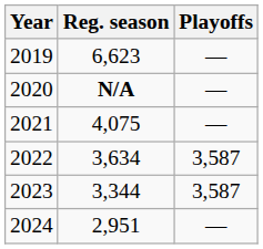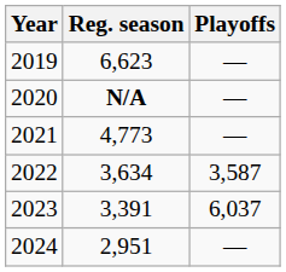 <table class="wikitable" style="text-align:center; margin-left: lem;">
 <tr>
 <th>Year</th>
 <th>Reg. season</th>
 <th>Playoffs</th>
 </tr>
 <tr>
 <td>2019</td>
 <td>6,623</td>
 <td>—</td>
 </tr>
 <tr>
 <td>2020</td>
 <td><strong>N/A</strong></td>
 <td>—</td>
 </tr>
 <tr>
 <td>2021</td>
-<td>4,075</td>
+<td>4,773</td>
 <td>—</td>
 </tr>
 <tr>
 <td>2022</td>
 <td>3,634</td>
 <td>3,587</td>
 </tr>
 <tr>
 <td>2023</td>
-<td>3,344</td>
-<td>3,587</td>
+<td>3,391</td>
+<td>6,037</td>
 </tr>
 <tr>
 <td>2024</td>
 <td>2,951</td>
 <td>—</td>
 </tr>
 </table>
